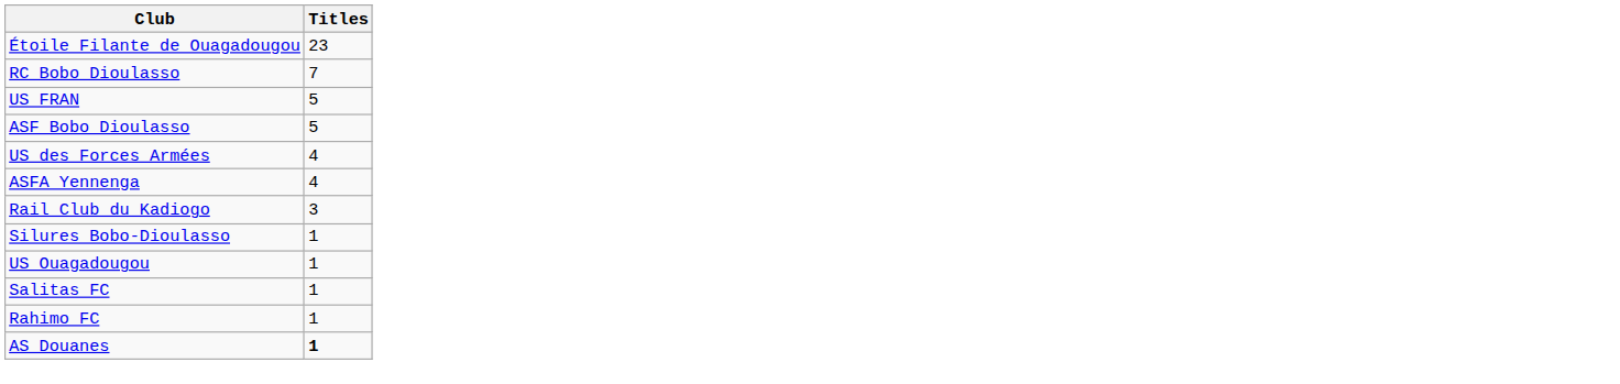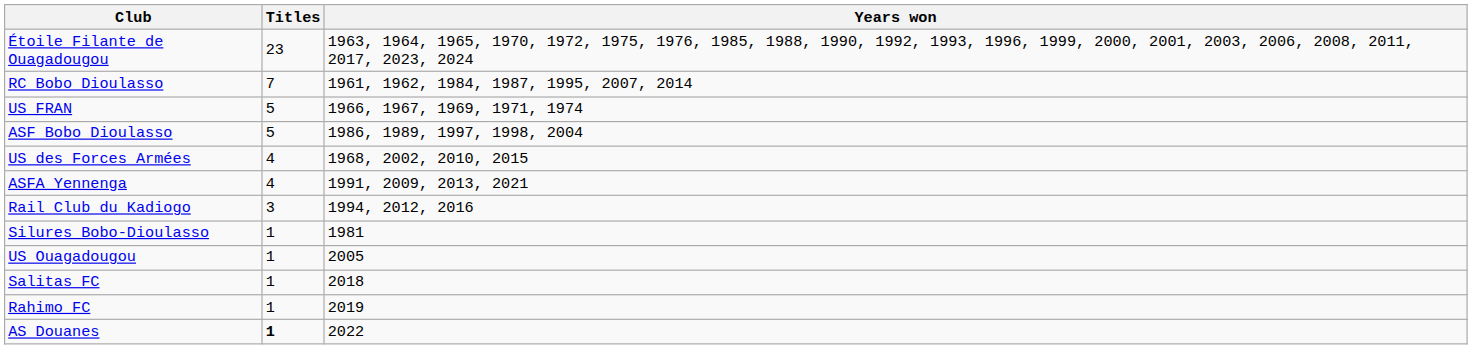 <table class="wikitable">
 <tr>
 <th>Club</th>
 <th>Titles</th>
+<th>Years won</th>
 </tr>
 <tr>
 <td><a href='#'>Étoile Filante de Ouagadougou</a></td>
 <td>23</td>
+<td>1963, 1964, 1965, 1970, 1972, 1975, 1976, 1985, 1988, 1990, 1992, 1993, 1996, 1999, 2000, 2001, 2003, 2006, 2008, 2011, 2017, 2023, 2024</td>
 </tr>
 <tr>
 <td><a href='#'>RC Bobo Dioulasso</a></td>
 <td>7</td>
+<td>1961, 1962, 1984, 1987, 1995, 2007, 2014</td>
 </tr>
 <tr>
 <td><a href='#'>US FRAN</a></td>
 <td>5</td>
+<td>1966, 1967, 1969, 1971, 1974</td>
 </tr>
 <tr>
 <td><a href='#'>ASF Bobo Dioulasso</a></td>
 <td>5</td>
+<td>1986, 1989, 1997, 1998, 2004</td>
 </tr>
 <tr>
 <td><a href='#'>US des Forces Armées</a></td>
 <td>4</td>
+<td>1968, 2002, 2010, 2015</td>
 </tr>
 <tr>
 <td><a href='#'>ASFA Yennenga</a></td>
 <td>4</td>
+<td>1991, 2009, 2013, 2021</td>
 </tr>
 <tr>
 <td><a href='#'>Rail Club du Kadiogo</a></td>
 <td>3</td>
+<td>1994, 2012, 2016</td>
 </tr>
 <tr>
 <td><a href='#'>Silures Bobo-Dioulasso</a></td>
 <td>1</td>
+<td>1981</td>
 </tr>
 <tr>
 <td><a href='#'>US Ouagadougou</a></td>
 <td>1</td>
+<td>2005</td>
 </tr>
 <tr>
 <td><a href='#'>Salitas FC</a></td>
 <td>1</td>
+<td>2018</td>
 </tr>
 <tr>
 <td><a href='#'>Rahimo FC</a></td>
 <td>1</td>
+<td>2019</td>
 </tr>
 <tr>
 <td><a href='#'>AS Douanes</a></td>
 <td><strong>1</strong></td>
+<td>2022</td>
 </tr>
 </table>
